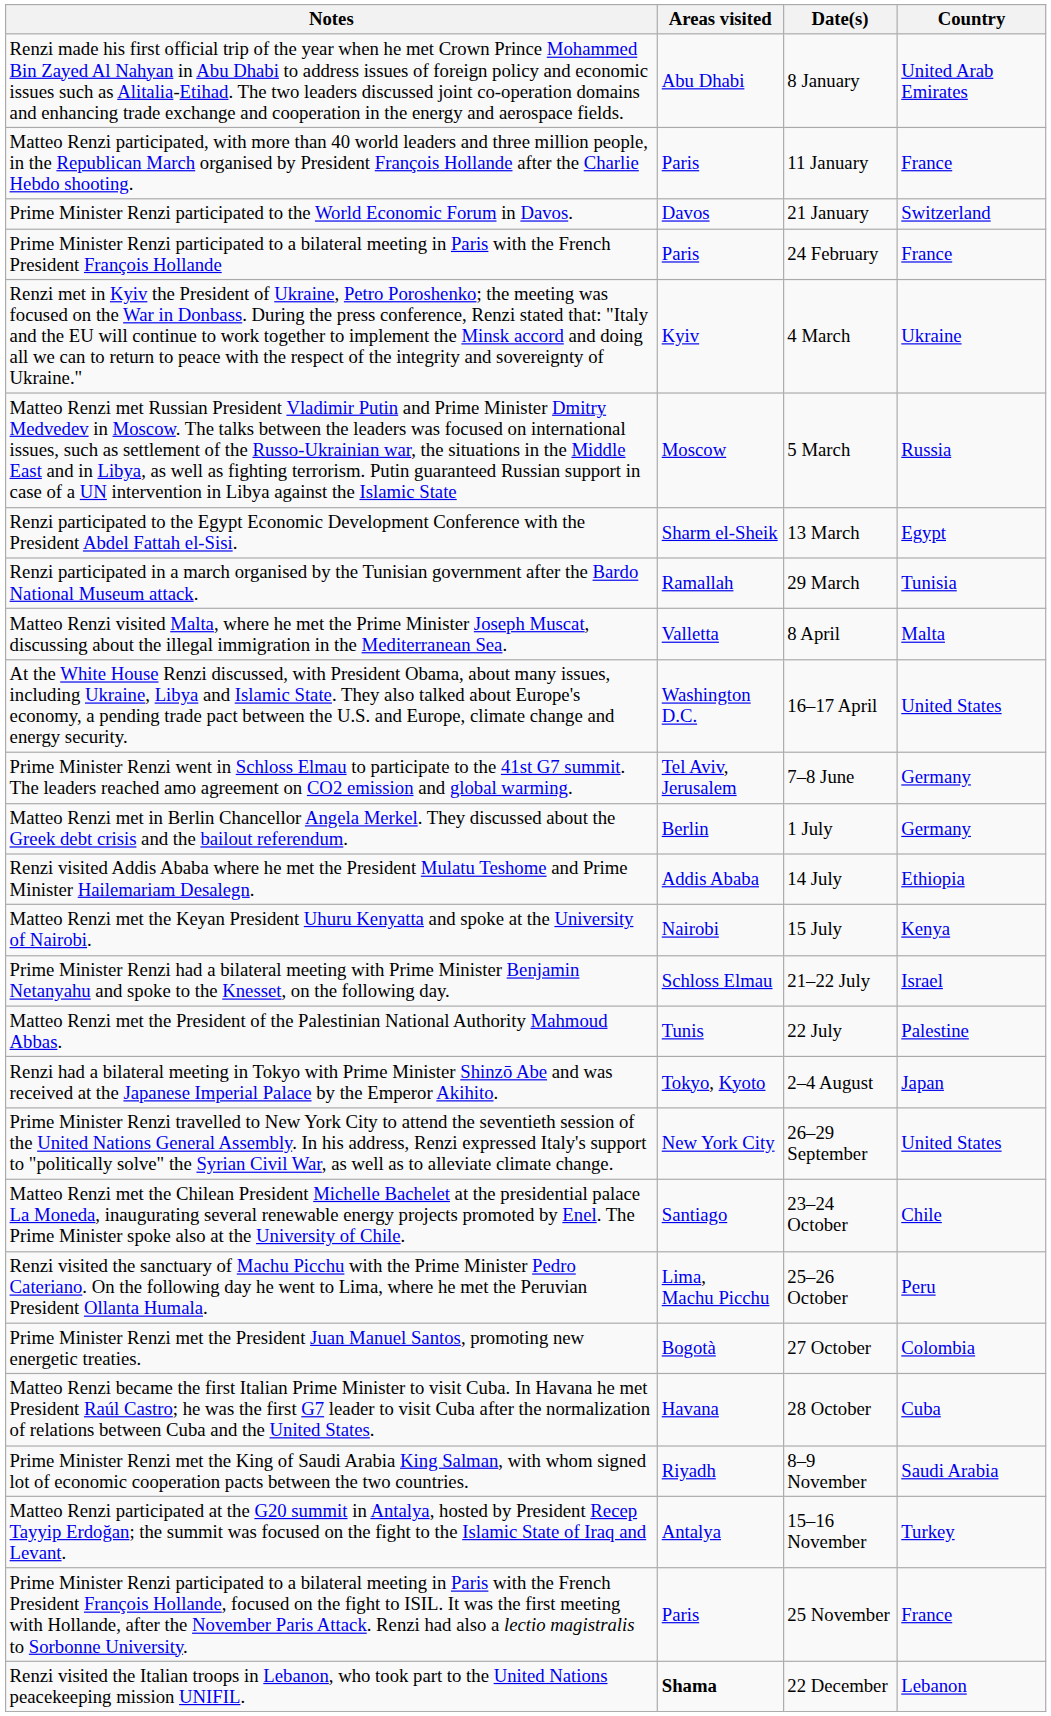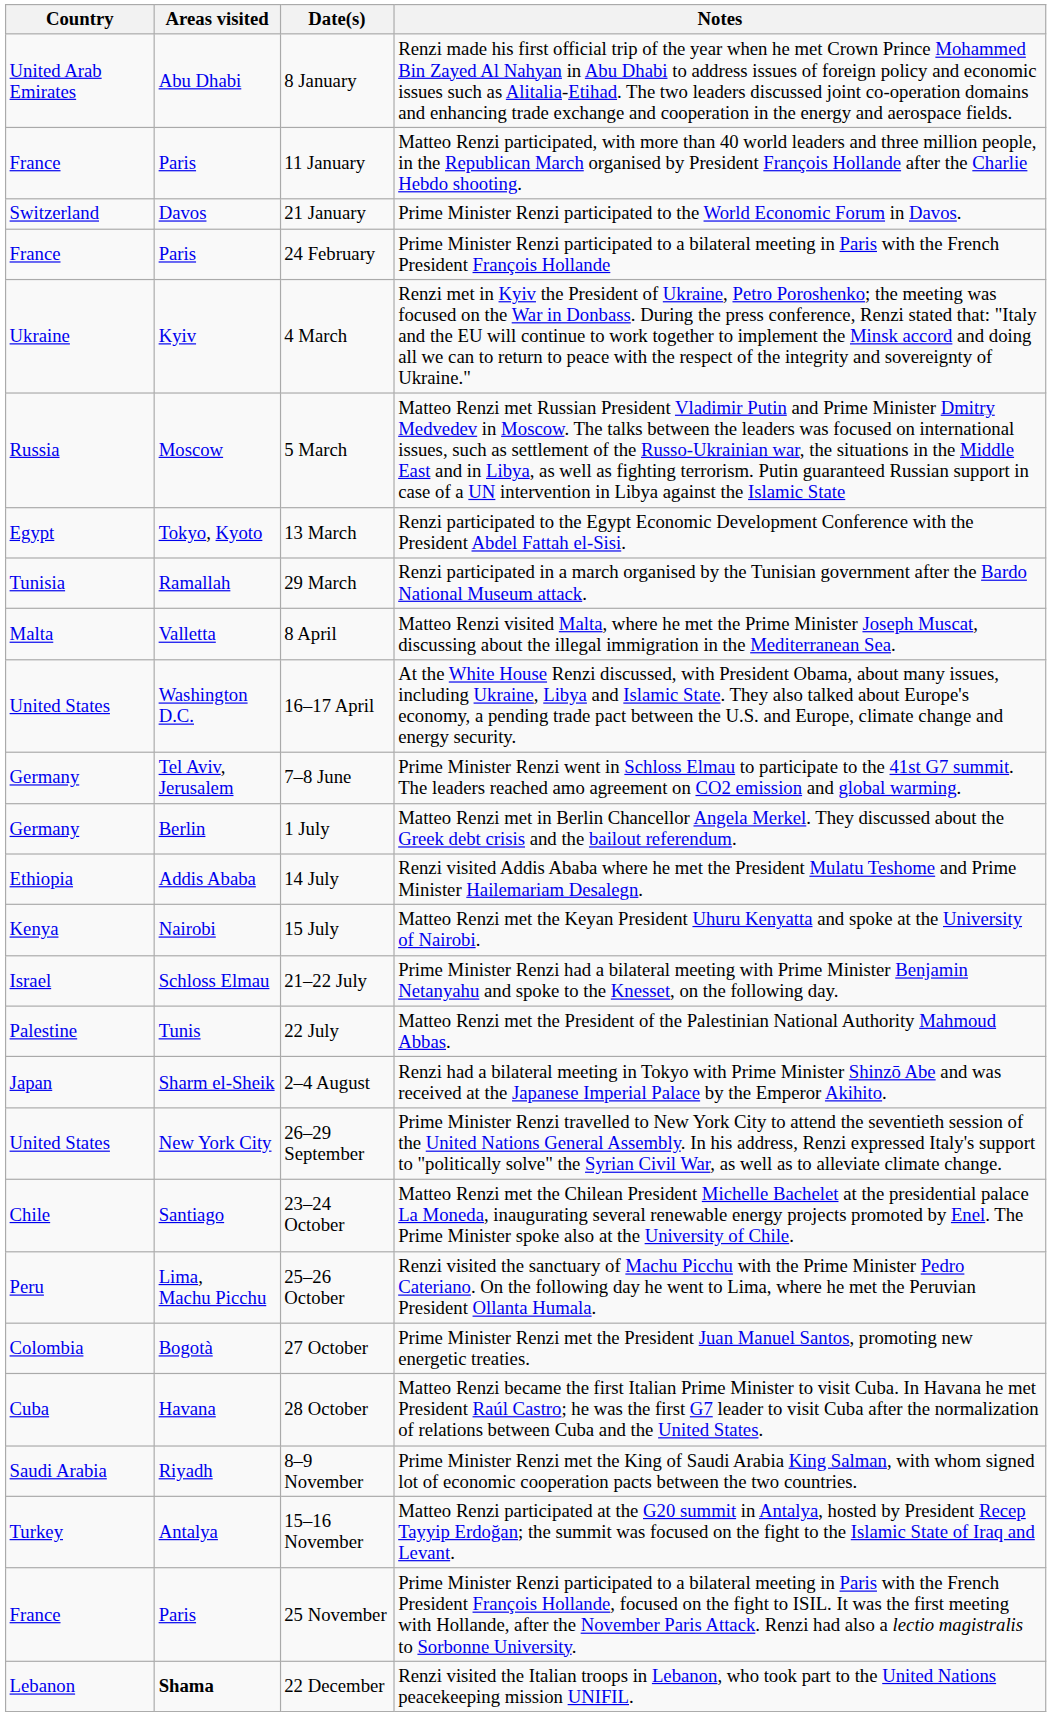 <table class="wikitable" style="margin: 1em auto 1em auto">
 <tr>
-<th width=550>Notes</th>
+<th width=120>Country</th>
 <th width=100>Areas visited</th>
 <th width=90>Date(s)</th>
-<th width=120>Country</th>
+<th width=550>Notes</th>
 </tr>
 <tr>
-<td>Renzi made his first official trip of the year when he met Crown Prince <a href='#'>Mohammed Bin Zayed Al Nahyan</a> in <a href='#'>Abu Dhabi</a> to address issues of foreign policy and economic issues such as <a href='#'>Alitalia</a>-<a href='#'>Etihad</a>. The two leaders discussed joint co-operation domains and enhancing trade exchange and cooperation in the energy and aerospace fields.</td>
+<td> <a href='#'>United Arab Emirates</a></td>
 <td><a href='#'>Abu Dhabi</a></td>
 <td>8 January</td>
-<td> <a href='#'>United Arab Emirates</a></td>
+<td>Renzi made his first official trip of the year when he met Crown Prince <a href='#'>Mohammed Bin Zayed Al Nahyan</a> in <a href='#'>Abu Dhabi</a> to address issues of foreign policy and economic issues such as <a href='#'>Alitalia</a>-<a href='#'>Etihad</a>. The two leaders discussed joint co-operation domains and enhancing trade exchange and cooperation in the energy and aerospace fields.</td>
 </tr>
 <tr>
-<td> Matteo Renzi participated, with more than 40 world leaders and three million people, in the <a href='#'>Republican March</a> organised by President <a href='#'>François Hollande</a> after the <a href='#'>Charlie Hebdo shooting</a>.</td>
+<td> <a href='#'>France</a></td>
 <td><a href='#'>Paris</a></td>
 <td>11 January</td>
-<td> <a href='#'>France</a></td>
+<td> Matteo Renzi participated, with more than 40 world leaders and three million people, in the <a href='#'>Republican March</a> organised by President <a href='#'>François Hollande</a> after the <a href='#'>Charlie Hebdo shooting</a>.</td>
 </tr>
 <tr>
-<td> Prime Minister Renzi participated to the <a href='#'>World Economic Forum</a> in <a href='#'>Davos</a>.</td>
+<td> <a href='#'>Switzerland</a></td>
 <td><a href='#'>Davos</a></td>
 <td>21 January</td>
-<td> <a href='#'>Switzerland</a></td>
+<td> Prime Minister Renzi participated to the <a href='#'>World Economic Forum</a> in <a href='#'>Davos</a>.</td>
 </tr>
 <tr>
-<td> Prime Minister Renzi participated to a bilateral meeting in <a href='#'>Paris</a> with the French President <a href='#'>François Hollande</a></td>
+<td> <a href='#'>France</a></td>
 <td><a href='#'>Paris</a></td>
 <td>24 February</td>
-<td> <a href='#'>France</a></td>
+<td> Prime Minister Renzi participated to a bilateral meeting in <a href='#'>Paris</a> with the French President <a href='#'>François Hollande</a></td>
 </tr>
 <tr>
-<td> Renzi met in <a href='#'>Kyiv</a> the President of <a href='#'>Ukraine</a>, <a href='#'>Petro Poroshenko</a>; the meeting was focused on the <a href='#'>War in Donbass</a>. During the press conference, Renzi stated that: "Italy and the EU will continue to work together to implement the <a href='#'>Minsk accord</a> and doing all we can to return to peace with the respect of the integrity and sovereignty of Ukraine."</td>
+<td> <a href='#'>Ukraine</a></td>
 <td><a href='#'>Kyiv</a></td>
 <td>4 March</td>
-<td> <a href='#'>Ukraine</a></td>
+<td> Renzi met in <a href='#'>Kyiv</a> the President of <a href='#'>Ukraine</a>, <a href='#'>Petro Poroshenko</a>; the meeting was focused on the <a href='#'>War in Donbass</a>. During the press conference, Renzi stated that: "Italy and the EU will continue to work together to implement the <a href='#'>Minsk accord</a> and doing all we can to return to peace with the respect of the integrity and sovereignty of Ukraine."</td>
 </tr>
 <tr>
-<td> Matteo Renzi met Russian President <a href='#'>Vladimir Putin</a> and Prime Minister <a href='#'>Dmitry Medvedev</a> in <a href='#'>Moscow</a>. The talks between the leaders was focused on international issues, such as settlement of the <a href='#'>Russo-Ukrainian war</a>, the situations in the <a href='#'>Middle East</a> and in <a href='#'>Libya</a>, as well as fighting terrorism. Putin guaranteed Russian support in case of a <a href='#'>UN</a> intervention in Libya against the <a href='#'>Islamic State</a></td>
+<td> <a href='#'>Russia</a></td>
 <td><a href='#'>Moscow</a></td>
 <td>5 March</td>
-<td> <a href='#'>Russia</a></td>
+<td> Matteo Renzi met Russian President <a href='#'>Vladimir Putin</a> and Prime Minister <a href='#'>Dmitry Medvedev</a> in <a href='#'>Moscow</a>. The talks between the leaders was focused on international issues, such as settlement of the <a href='#'>Russo-Ukrainian war</a>, the situations in the <a href='#'>Middle East</a> and in <a href='#'>Libya</a>, as well as fighting terrorism. Putin guaranteed Russian support in case of a <a href='#'>UN</a> intervention in Libya against the <a href='#'>Islamic State</a></td>
 </tr>
 <tr>
+<td> <a href='#'>Egypt</a></td>
+<td><a href='#'>Tokyo</a>, <a href='#'>Kyoto</a></td>
+<td>13 March</td>
 <td> Renzi participated to the Egypt Economic Development Conference with the President <a href='#'>Abdel Fattah el-Sisi</a>.</td>
-<td><a href='#'>Sharm el-Sheik</a></td>
-<td>13 March</td>
-<td> <a href='#'>Egypt</a></td>
 </tr>
 <tr>
-<td> Renzi participated in a march organised by the Tunisian government after the <a href='#'>Bardo National Museum attack</a>.</td>
+<td> <a href='#'>Tunisia</a></td>
 <td><a href='#'>Ramallah</a></td>
 <td>29 March</td>
-<td> <a href='#'>Tunisia</a></td>
+<td> Renzi participated in a march organised by the Tunisian government after the <a href='#'>Bardo National Museum attack</a>.</td>
 </tr>
 <tr>
-<td> Matteo Renzi visited <a href='#'>Malta</a>, where he met the Prime Minister <a href='#'>Joseph Muscat</a>, discussing about the illegal immigration in the <a href='#'>Mediterranean Sea</a>.</td>
+<td> <a href='#'>Malta</a></td>
 <td><a href='#'>Valletta</a></td>
 <td>8 April</td>
-<td> <a href='#'>Malta</a></td>
+<td> Matteo Renzi visited <a href='#'>Malta</a>, where he met the Prime Minister <a href='#'>Joseph Muscat</a>, discussing about the illegal immigration in the <a href='#'>Mediterranean Sea</a>.</td>
 </tr>
 <tr>
-<td> At the <a href='#'>White House</a> Renzi discussed, with President Obama, about many issues, including <a href='#'>Ukraine</a>, <a href='#'>Libya</a> and <a href='#'>Islamic State</a>. They also talked about Europe's economy, a pending trade pact between the U.S. and Europe, climate change and energy security.</td>
+<td> <a href='#'>United States</a></td>
 <td><a href='#'>Washington D.C.</a></td>
 <td>16–17 April</td>
-<td> <a href='#'>United States</a></td>
+<td> At the <a href='#'>White House</a> Renzi discussed, with President Obama, about many issues, including <a href='#'>Ukraine</a>, <a href='#'>Libya</a> and <a href='#'>Islamic State</a>. They also talked about Europe's economy, a pending trade pact between the U.S. and Europe, climate change and energy security.</td>
 </tr>
 <tr>
-<td> Prime Minister Renzi went in <a href='#'>Schloss Elmau</a> to participate to the <a href='#'>41st G7 summit</a>. The leaders reached amo agreement on <a href='#'>CO2 emission</a> and <a href='#'>global warming</a>.</td>
+<td> <a href='#'>Germany</a></td>
 <td><a href='#'>Tel Aviv</a>, <a href='#'>Jerusalem</a></td>
 <td>7–8 June</td>
-<td> <a href='#'>Germany</a></td>
+<td> Prime Minister Renzi went in <a href='#'>Schloss Elmau</a> to participate to the <a href='#'>41st G7 summit</a>. The leaders reached amo agreement on <a href='#'>CO2 emission</a> and <a href='#'>global warming</a>.</td>
 </tr>
 <tr>
-<td> Matteo Renzi met in Berlin Chancellor <a href='#'>Angela Merkel</a>. They discussed about the <a href='#'>Greek debt crisis</a> and the <a href='#'>bailout referendum</a>.</td>
+<td> <a href='#'>Germany</a></td>
 <td><a href='#'>Berlin</a></td>
 <td>1 July</td>
-<td> <a href='#'>Germany</a></td>
+<td> Matteo Renzi met in Berlin Chancellor <a href='#'>Angela Merkel</a>. They discussed about the <a href='#'>Greek debt crisis</a> and the <a href='#'>bailout referendum</a>.</td>
 </tr>
 <tr>
-<td> Renzi visited Addis Ababa where he met the President <a href='#'>Mulatu Teshome</a> and Prime Minister <a href='#'>Hailemariam Desalegn</a>.</td>
+<td> <a href='#'>Ethiopia</a></td>
 <td><a href='#'>Addis Ababa</a></td>
 <td>14 July</td>
-<td> <a href='#'>Ethiopia</a></td>
+<td> Renzi visited Addis Ababa where he met the President <a href='#'>Mulatu Teshome</a> and Prime Minister <a href='#'>Hailemariam Desalegn</a>.</td>
 </tr>
 <tr>
-<td> Matteo Renzi met the Keyan President <a href='#'>Uhuru Kenyatta</a> and spoke at the <a href='#'>University of Nairobi</a>.</td>
+<td> <a href='#'>Kenya</a></td>
 <td><a href='#'>Nairobi</a></td>
 <td>15 July</td>
-<td> <a href='#'>Kenya</a></td>
+<td> Matteo Renzi met the Keyan President <a href='#'>Uhuru Kenyatta</a> and spoke at the <a href='#'>University of Nairobi</a>.</td>
 </tr>
 <tr>
-<td> Prime Minister Renzi had a bilateral meeting with Prime Minister <a href='#'>Benjamin Netanyahu</a> and spoke to the <a href='#'>Knesset</a>, on the following day.</td>
+<td> <a href='#'>Israel</a></td>
 <td><a href='#'>Schloss Elmau</a></td>
 <td>21–22 July</td>
-<td> <a href='#'>Israel</a></td>
+<td> Prime Minister Renzi had a bilateral meeting with Prime Minister <a href='#'>Benjamin Netanyahu</a> and spoke to the <a href='#'>Knesset</a>, on the following day.</td>
 </tr>
 <tr>
-<td> Matteo Renzi met the President of the Palestinian National Authority <a href='#'>Mahmoud Abbas</a>.</td>
+<td> <a href='#'>Palestine</a></td>
 <td><a href='#'>Tunis</a></td>
 <td>22 July</td>
-<td> <a href='#'>Palestine</a></td>
+<td> Matteo Renzi met the President of the Palestinian National Authority <a href='#'>Mahmoud Abbas</a>.</td>
 </tr>
 <tr>
+<td> <a href='#'>Japan</a></td>
+<td><a href='#'>Sharm el-Sheik</a></td>
+<td>2–4 August</td>
 <td> Renzi had a bilateral meeting in Tokyo with Prime Minister <a href='#'>Shinzō Abe</a> and was received at the <a href='#'>Japanese Imperial Palace</a> by the Emperor <a href='#'>Akihito</a>.</td>
-<td><a href='#'>Tokyo</a>, <a href='#'>Kyoto</a></td>
-<td>2–4 August</td>
-<td> <a href='#'>Japan</a></td>
 </tr>
 <tr>
-<td> Prime Minister Renzi travelled to New York City to attend the seventieth session of the <a href='#'>United Nations General Assembly</a>. In his address, Renzi expressed Italy's support to "politically solve" the <a href='#'>Syrian Civil War</a>, as well as to alleviate climate change.</td>
+<td> <a href='#'>United States</a></td>
 <td><a href='#'>New York City</a></td>
 <td>26–29 September</td>
-<td> <a href='#'>United States</a></td>
+<td> Prime Minister Renzi travelled to New York City to attend the seventieth session of the <a href='#'>United Nations General Assembly</a>. In his address, Renzi expressed Italy's support to "politically solve" the <a href='#'>Syrian Civil War</a>, as well as to alleviate climate change.</td>
 </tr>
 <tr>
-<td> Matteo Renzi met the Chilean President <a href='#'>Michelle Bachelet</a> at the presidential palace <a href='#'>La Moneda</a>, inaugurating several renewable energy projects promoted by <a href='#'>Enel</a>. The Prime Minister spoke also at the <a href='#'>University of Chile</a>.</td>
+<td> <a href='#'>Chile</a></td>
 <td><a href='#'>Santiago</a></td>
 <td>23–24 October</td>
-<td> <a href='#'>Chile</a></td>
+<td> Matteo Renzi met the Chilean President <a href='#'>Michelle Bachelet</a> at the presidential palace <a href='#'>La Moneda</a>, inaugurating several renewable energy projects promoted by <a href='#'>Enel</a>. The Prime Minister spoke also at the <a href='#'>University of Chile</a>.</td>
 </tr>
 <tr>
-<td> Renzi visited the sanctuary of <a href='#'>Machu Picchu</a> with the Prime Minister <a href='#'>Pedro Cateriano</a>. On the following day he went to Lima, where he met the Peruvian President <a href='#'>Ollanta Humala</a>.</td>
+<td> <a href='#'>Peru</a></td>
 <td><a href='#'>Lima</a>,<br><a href='#'>Machu Picchu</a></td>
 <td>25–26 October</td>
-<td> <a href='#'>Peru</a></td>
+<td> Renzi visited the sanctuary of <a href='#'>Machu Picchu</a> with the Prime Minister <a href='#'>Pedro Cateriano</a>. On the following day he went to Lima, where he met the Peruvian President <a href='#'>Ollanta Humala</a>.</td>
 </tr>
 <tr>
-<td> Prime Minister Renzi met the President <a href='#'>Juan Manuel Santos</a>, promoting new energetic treaties.</td>
+<td> <a href='#'>Colombia</a></td>
 <td><a href='#'>Bogotà</a></td>
 <td>27 October</td>
-<td> <a href='#'>Colombia</a></td>
+<td> Prime Minister Renzi met the President <a href='#'>Juan Manuel Santos</a>, promoting new energetic treaties.</td>
 </tr>
 <tr>
-<td>Matteo Renzi became the first Italian Prime Minister to visit Cuba. In Havana he met President <a href='#'>Raúl Castro</a>; he was the first <a href='#'>G7</a> leader to visit Cuba after the normalization of relations between Cuba and the <a href='#'>United States</a>.</td>
+<td> <a href='#'>Cuba</a></td>
 <td><a href='#'>Havana</a></td>
 <td>28 October</td>
-<td> <a href='#'>Cuba</a></td>
+<td>Matteo Renzi became the first Italian Prime Minister to visit Cuba. In Havana he met President <a href='#'>Raúl Castro</a>; he was the first <a href='#'>G7</a> leader to visit Cuba after the normalization of relations between Cuba and the <a href='#'>United States</a>.</td>
 </tr>
 <tr>
-<td>Prime Minister Renzi met the King of Saudi Arabia <a href='#'>King Salman</a>, with whom signed lot of economic cooperation pacts between the two countries.</td>
+<td> <a href='#'>Saudi Arabia</a></td>
 <td><a href='#'>Riyadh</a></td>
 <td>8–9 November</td>
-<td> <a href='#'>Saudi Arabia</a></td>
+<td>Prime Minister Renzi met the King of Saudi Arabia <a href='#'>King Salman</a>, with whom signed lot of economic cooperation pacts between the two countries.</td>
 </tr>
 <tr>
-<td> Matteo Renzi participated at the <a href='#'>G20 summit</a> in <a href='#'>Antalya</a>, hosted by President <a href='#'>Recep Tayyip Erdoğan</a>; the summit was focused on the fight to the <a href='#'>Islamic State of Iraq and Levant</a>.</td>
+<td> <a href='#'>Turkey</a></td>
 <td><a href='#'>Antalya</a></td>
 <td>15–16 November</td>
-<td> <a href='#'>Turkey</a></td>
+<td> Matteo Renzi participated at the <a href='#'>G20 summit</a> in <a href='#'>Antalya</a>, hosted by President <a href='#'>Recep Tayyip Erdoğan</a>; the summit was focused on the fight to the <a href='#'>Islamic State of Iraq and Levant</a>.</td>
 </tr>
 <tr>
-<td> Prime Minister Renzi participated to a bilateral meeting in <a href='#'>Paris</a> with the French President <a href='#'>François Hollande</a>, focused on the fight to ISIL. It was the first meeting with Hollande, after the <a href='#'>November Paris Attack</a>. Renzi had also a <em>lectio magistralis</em> to <a href='#'>Sorbonne University</a>.</td>
+<td> <a href='#'>France</a></td>
 <td><a href='#'>Paris</a></td>
 <td>25 November</td>
-<td> <a href='#'>France</a></td>
+<td> Prime Minister Renzi participated to a bilateral meeting in <a href='#'>Paris</a> with the French President <a href='#'>François Hollande</a>, focused on the fight to ISIL. It was the first meeting with Hollande, after the <a href='#'>November Paris Attack</a>. Renzi had also a <em>lectio magistralis</em> to <a href='#'>Sorbonne University</a>.</td>
 </tr>
 <tr>
-<td> Renzi visited the Italian troops in <a href='#'>Lebanon</a>, who took part to the <a href='#'>United Nations</a> peacekeeping mission <a href='#'>UNIFIL</a>.</td>
+<td> <a href='#'>Lebanon</a></td>
 <td><strong>Shama</strong></td>
 <td>22 December</td>
-<td> <a href='#'>Lebanon</a></td>
+<td> Renzi visited the Italian troops in <a href='#'>Lebanon</a>, who took part to the <a href='#'>United Nations</a> peacekeeping mission <a href='#'>UNIFIL</a>.</td>
 </tr>
 </table>
